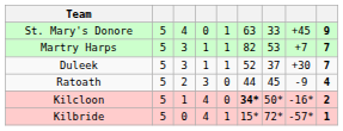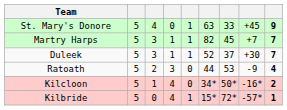 <table class="wikitable" style="text-align:center">
 <tr>
 <th width="175">Team</th>
 <th width="20"></th>
 <th width="20"></th>
 <th width="20"></th>
 <th width="20"></th>
 <th width="20"></th>
 <th width="20"></th>
 <th width="20"></th>
 <th width="20"></th>
 </tr>
 <tr style="background:#cfc;">
 <td>St. Mary's Donore</td>
 <td>5</td>
 <td>4</td>
 <td>0</td>
 <td>1</td>
 <td>63</td>
 <td>33</td>
 <td>+45</td>
 <td><strong>9</strong></td>
 </tr>
 <tr style="background:#cfc;">
 <td>Martry Harps</td>
 <td>5</td>
 <td>3</td>
 <td>1</td>
 <td>1</td>
 <td>82</td>
-<td>53</td>
+<td>45</td>
 <td>+7</td>
 <td><strong>7</strong></td>
 </tr>
 <tr>
 <td>Duleek</td>
 <td>5</td>
 <td>3</td>
 <td>1</td>
 <td>1</td>
 <td>52</td>
 <td>37</td>
 <td>+30</td>
 <td><strong>7</strong></td>
 </tr>
 <tr>
 <td>Ratoath</td>
 <td>5</td>
 <td>2</td>
 <td>3</td>
 <td>0</td>
 <td>44</td>
-<td>45</td>
+<td>53</td>
 <td>-9</td>
 <td><strong>4</strong></td>
 </tr>
 <tr style="background:#fcc;">
 <td>Kilcloon</td>
 <td>5</td>
 <td>1</td>
 <td>4</td>
 <td>0</td>
-<td><strong>34*</strong></td>
+<td>34*</td>
 <td>50*</td>
 <td>-16*</td>
 <td><strong>2</strong></td>
 </tr>
 <tr style="background:#fcc;">
 <td>Kilbride</td>
 <td>5</td>
 <td>0</td>
 <td>4</td>
 <td>1</td>
 <td>15*</td>
 <td>72*</td>
 <td>-57*</td>
 <td><strong>1</strong></td>
 </tr>
 </table>
